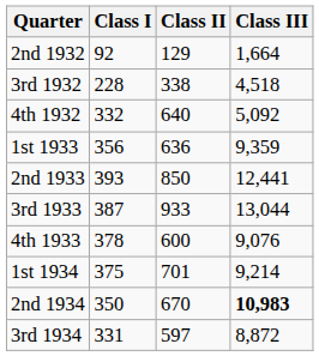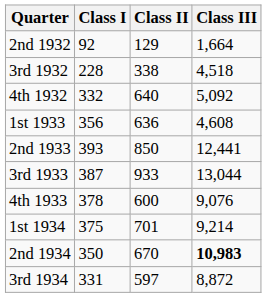 <table class="wikitable defaultright" style="float:right">
 <tr>
 <th>Quarter</th>
 <th>Class I</th>
 <th>Class II</th>
 <th>Class III</th>
 </tr>
 <tr>
 <td>2nd 1932</td>
 <td>92</td>
 <td>129</td>
 <td>1,664</td>
 </tr>
 <tr>
 <td>3rd 1932</td>
 <td>228</td>
 <td>338</td>
 <td>4,518</td>
 </tr>
 <tr>
 <td>4th 1932</td>
 <td>332</td>
 <td>640</td>
 <td>5,092</td>
 </tr>
 <tr>
 <td>1st 1933</td>
 <td>356</td>
 <td>636</td>
-<td>9,359</td>
+<td>4,608</td>
 </tr>
 <tr>
 <td>2nd 1933</td>
 <td>393</td>
 <td>850</td>
 <td>12,441</td>
 </tr>
 <tr>
 <td>3rd 1933</td>
 <td>387</td>
 <td>933</td>
 <td>13,044</td>
 </tr>
 <tr>
 <td>4th 1933</td>
 <td>378</td>
 <td>600</td>
 <td>9,076</td>
 </tr>
 <tr>
 <td>1st 1934</td>
 <td>375</td>
 <td>701</td>
 <td>9,214</td>
 </tr>
 <tr>
 <td>2nd 1934</td>
 <td>350</td>
 <td>670</td>
 <td><strong>10,983</strong></td>
 </tr>
 <tr>
 <td>3rd 1934</td>
 <td>331</td>
 <td>597</td>
 <td>8,872</td>
 </tr>
 </table>
